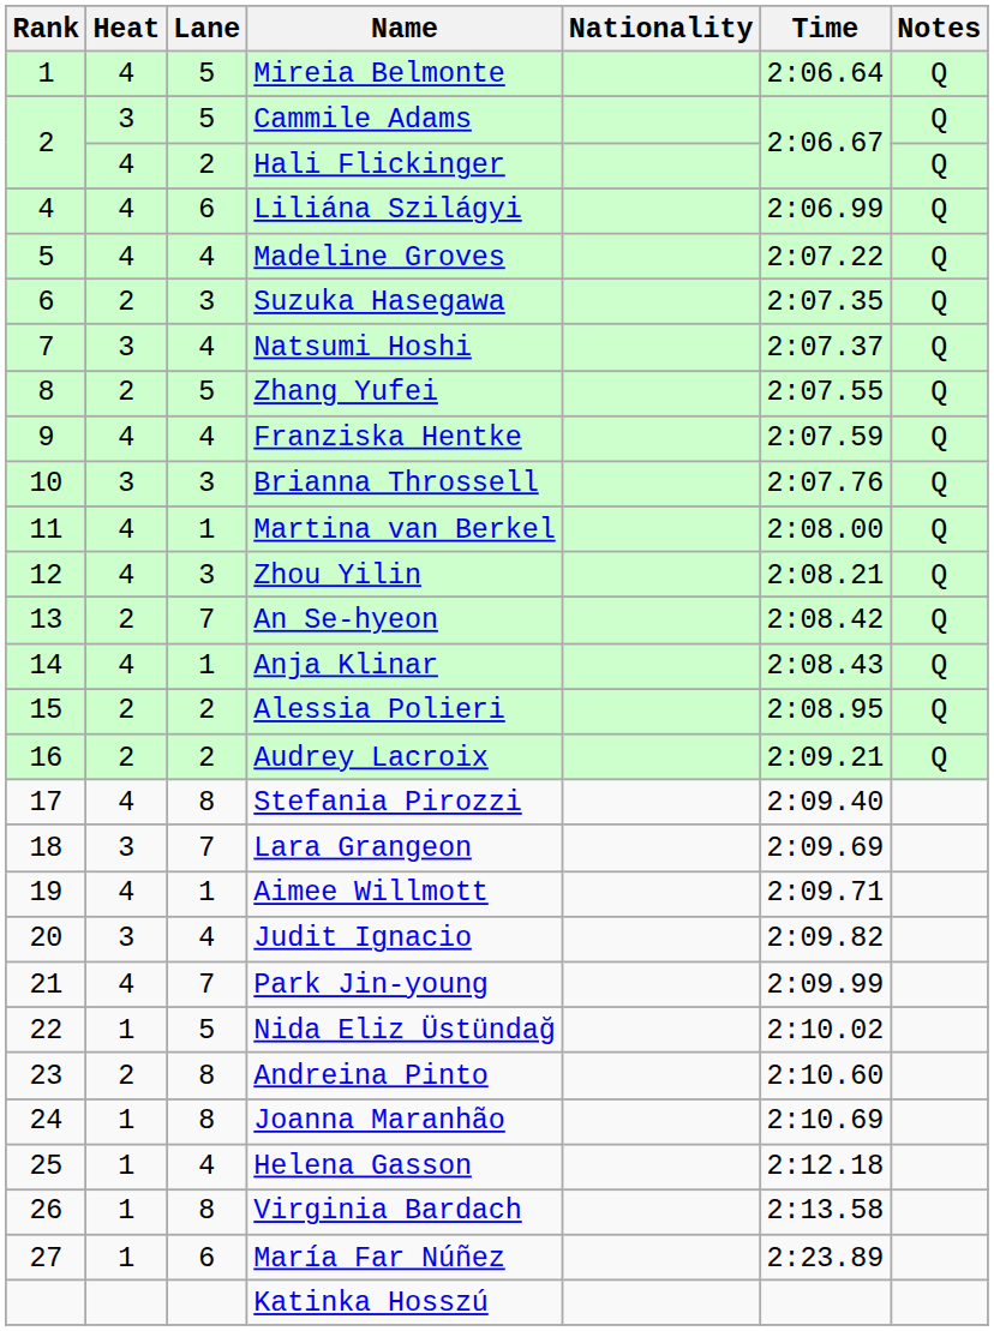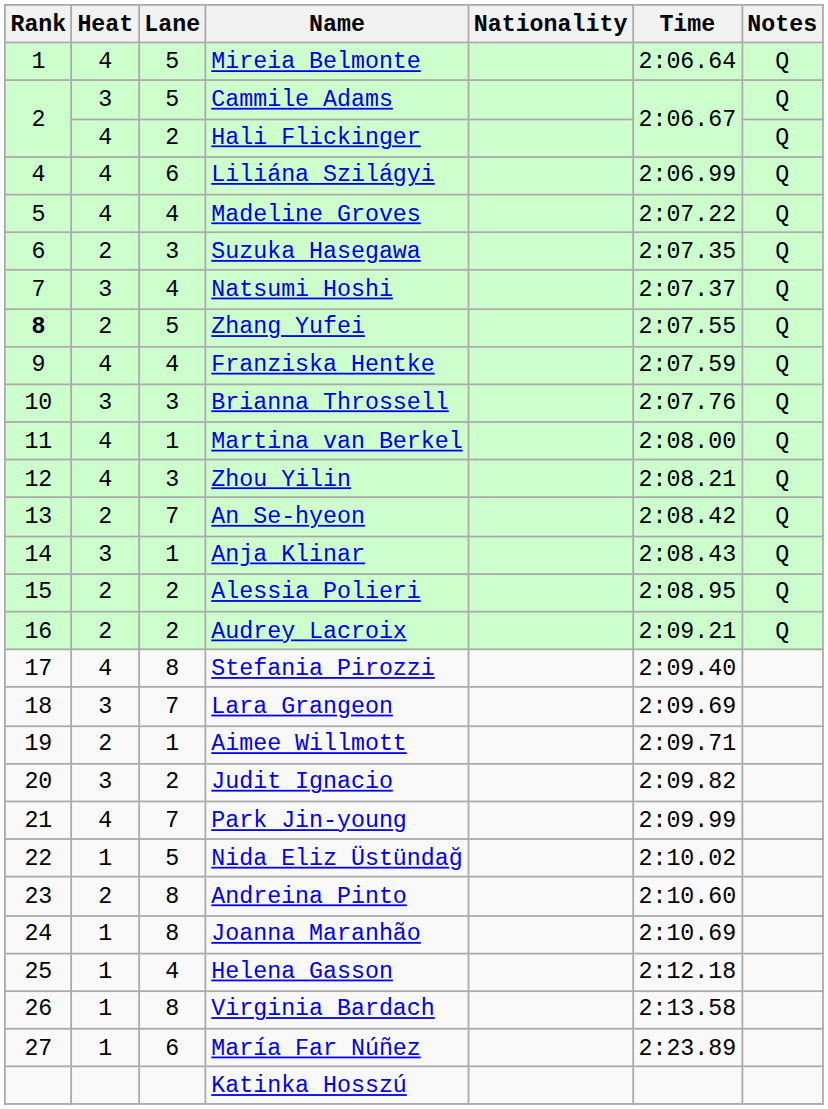 <table class="wikitable sortable" style="text-align:center">
 <tr>
 <th>Rank</th>
 <th>Heat</th>
 <th>Lane</th>
 <th>Name</th>
 <th>Nationality</th>
 <th>Time</th>
 <th>Notes</th>
 </tr>
 <tr bgcolor=ccffcc>
 <td>1</td>
 <td>4</td>
 <td>5</td>
 <td align=left><a href='#'>Mireia Belmonte</a></td>
 <td align=left></td>
 <td>2:06.64</td>
 <td>Q</td>
 </tr>
 <tr bgcolor=ccffcc>
 <td rowspan=2>2</td>
 <td>3</td>
 <td>5</td>
 <td align=left><a href='#'>Cammile Adams</a></td>
 <td align=left></td>
 <td rowspan=2>2:06.67</td>
 <td>Q</td>
 </tr>
 <tr bgcolor=ccffcc>
 <td>4</td>
 <td>2</td>
 <td align=left><a href='#'>Hali Flickinger</a></td>
 <td align=left></td>
 <td>Q</td>
 </tr>
 <tr bgcolor=ccffcc>
 <td>4</td>
 <td>4</td>
 <td>6</td>
 <td align=left><a href='#'>Liliána Szilágyi</a></td>
 <td align=left></td>
 <td>2:06.99</td>
 <td>Q</td>
 </tr>
 <tr bgcolor=ccffcc>
 <td>5</td>
 <td>4</td>
 <td>4</td>
 <td align=left><a href='#'>Madeline Groves</a></td>
 <td align=left></td>
 <td>2:07.22</td>
 <td>Q</td>
 </tr>
 <tr bgcolor=ccffcc>
 <td>6</td>
 <td>2</td>
 <td>3</td>
 <td align=left><a href='#'>Suzuka Hasegawa</a></td>
 <td align=left></td>
 <td>2:07.35</td>
 <td>Q</td>
 </tr>
 <tr bgcolor=ccffcc>
 <td>7</td>
 <td>3</td>
 <td>4</td>
 <td align=left><a href='#'>Natsumi Hoshi</a></td>
 <td align=left></td>
 <td>2:07.37</td>
 <td>Q</td>
 </tr>
 <tr bgcolor=ccffcc>
-<td>8</td>
+<td><strong>8</strong></td>
 <td>2</td>
 <td>5</td>
 <td align=left><a href='#'>Zhang Yufei</a></td>
 <td align=left></td>
 <td>2:07.55</td>
 <td>Q</td>
 </tr>
 <tr bgcolor=ccffcc>
 <td>9</td>
 <td>4</td>
 <td>4</td>
 <td align=left><a href='#'>Franziska Hentke</a></td>
 <td align=left></td>
 <td>2:07.59</td>
 <td>Q</td>
 </tr>
 <tr bgcolor=ccffcc>
 <td>10</td>
 <td>3</td>
 <td>3</td>
 <td align=left><a href='#'>Brianna Throssell</a></td>
 <td align=left></td>
 <td>2:07.76</td>
 <td>Q</td>
 </tr>
 <tr bgcolor=ccffcc>
 <td>11</td>
 <td>4</td>
 <td>1</td>
 <td align=left><a href='#'>Martina van Berkel</a></td>
 <td align=left></td>
 <td>2:08.00</td>
 <td>Q</td>
 </tr>
 <tr bgcolor=ccffcc>
 <td>12</td>
 <td>4</td>
 <td>3</td>
 <td align=left><a href='#'>Zhou Yilin</a></td>
 <td align=left></td>
 <td>2:08.21</td>
 <td>Q</td>
 </tr>
 <tr bgcolor=ccffcc>
 <td>13</td>
 <td>2</td>
 <td>7</td>
 <td align=left><a href='#'>An Se-hyeon</a></td>
 <td align=left></td>
 <td>2:08.42</td>
 <td>Q</td>
 </tr>
 <tr bgcolor=ccffcc>
 <td>14</td>
-<td>4</td>
+<td>3</td>
 <td>1</td>
 <td align=left><a href='#'>Anja Klinar</a></td>
 <td align=left></td>
 <td>2:08.43</td>
 <td>Q</td>
 </tr>
 <tr bgcolor=ccffcc>
 <td>15</td>
 <td>2</td>
 <td>2</td>
 <td align=left><a href='#'>Alessia Polieri</a></td>
 <td align=left></td>
 <td>2:08.95</td>
 <td>Q</td>
 </tr>
 <tr bgcolor=ccffcc>
 <td>16</td>
 <td>2</td>
 <td>2</td>
 <td align=left><a href='#'>Audrey Lacroix</a></td>
 <td align=left></td>
 <td>2:09.21</td>
 <td>Q</td>
 </tr>
 <tr>
 <td>17</td>
 <td>4</td>
 <td>8</td>
 <td align=left><a href='#'>Stefania Pirozzi</a></td>
 <td align=left></td>
 <td>2:09.40</td>
 <td></td>
 </tr>
 <tr>
 <td>18</td>
 <td>3</td>
 <td>7</td>
 <td align=left><a href='#'>Lara Grangeon</a></td>
 <td align=left></td>
 <td>2:09.69</td>
 <td></td>
 </tr>
 <tr>
 <td>19</td>
-<td>4</td>
+<td>2</td>
 <td>1</td>
 <td align=left><a href='#'>Aimee Willmott</a></td>
 <td align=left></td>
 <td>2:09.71</td>
 <td></td>
 </tr>
 <tr>
 <td>20</td>
 <td>3</td>
-<td>4</td>
+<td>2</td>
 <td align=left><a href='#'>Judit Ignacio</a></td>
 <td align=left></td>
 <td>2:09.82</td>
 <td></td>
 </tr>
 <tr>
 <td>21</td>
 <td>4</td>
 <td>7</td>
 <td align=left><a href='#'>Park Jin-young</a></td>
 <td align=left></td>
 <td>2:09.99</td>
 <td></td>
 </tr>
 <tr>
 <td>22</td>
 <td>1</td>
 <td>5</td>
 <td align=left><a href='#'>Nida Eliz Üstündağ</a></td>
 <td align=left></td>
 <td>2:10.02</td>
 <td></td>
 </tr>
 <tr>
 <td>23</td>
 <td>2</td>
 <td>8</td>
 <td align=left><a href='#'>Andreina Pinto</a></td>
 <td align=left></td>
 <td>2:10.60</td>
 <td></td>
 </tr>
 <tr>
 <td>24</td>
 <td>1</td>
 <td>8</td>
 <td align=left><a href='#'>Joanna Maranhão</a></td>
 <td align=left></td>
 <td>2:10.69</td>
 <td></td>
 </tr>
 <tr>
 <td>25</td>
 <td>1</td>
 <td>4</td>
 <td align=left><a href='#'>Helena Gasson</a></td>
 <td align=left></td>
 <td>2:12.18</td>
 <td></td>
 </tr>
 <tr>
 <td>26</td>
 <td>1</td>
 <td>8</td>
 <td align=left><a href='#'>Virginia Bardach</a></td>
 <td align=left></td>
 <td>2:13.58</td>
 <td></td>
 </tr>
 <tr>
 <td>27</td>
 <td>1</td>
 <td>6</td>
 <td align=left><a href='#'>María Far Núñez</a></td>
 <td align=left></td>
 <td>2:23.89</td>
 <td></td>
 </tr>
 <tr>
 <td></td>
 <td></td>
 <td></td>
 <td align=left><a href='#'>Katinka Hosszú</a></td>
 <td align=left></td>
 <td></td>
 <td></td>
 </tr>
 </table>
